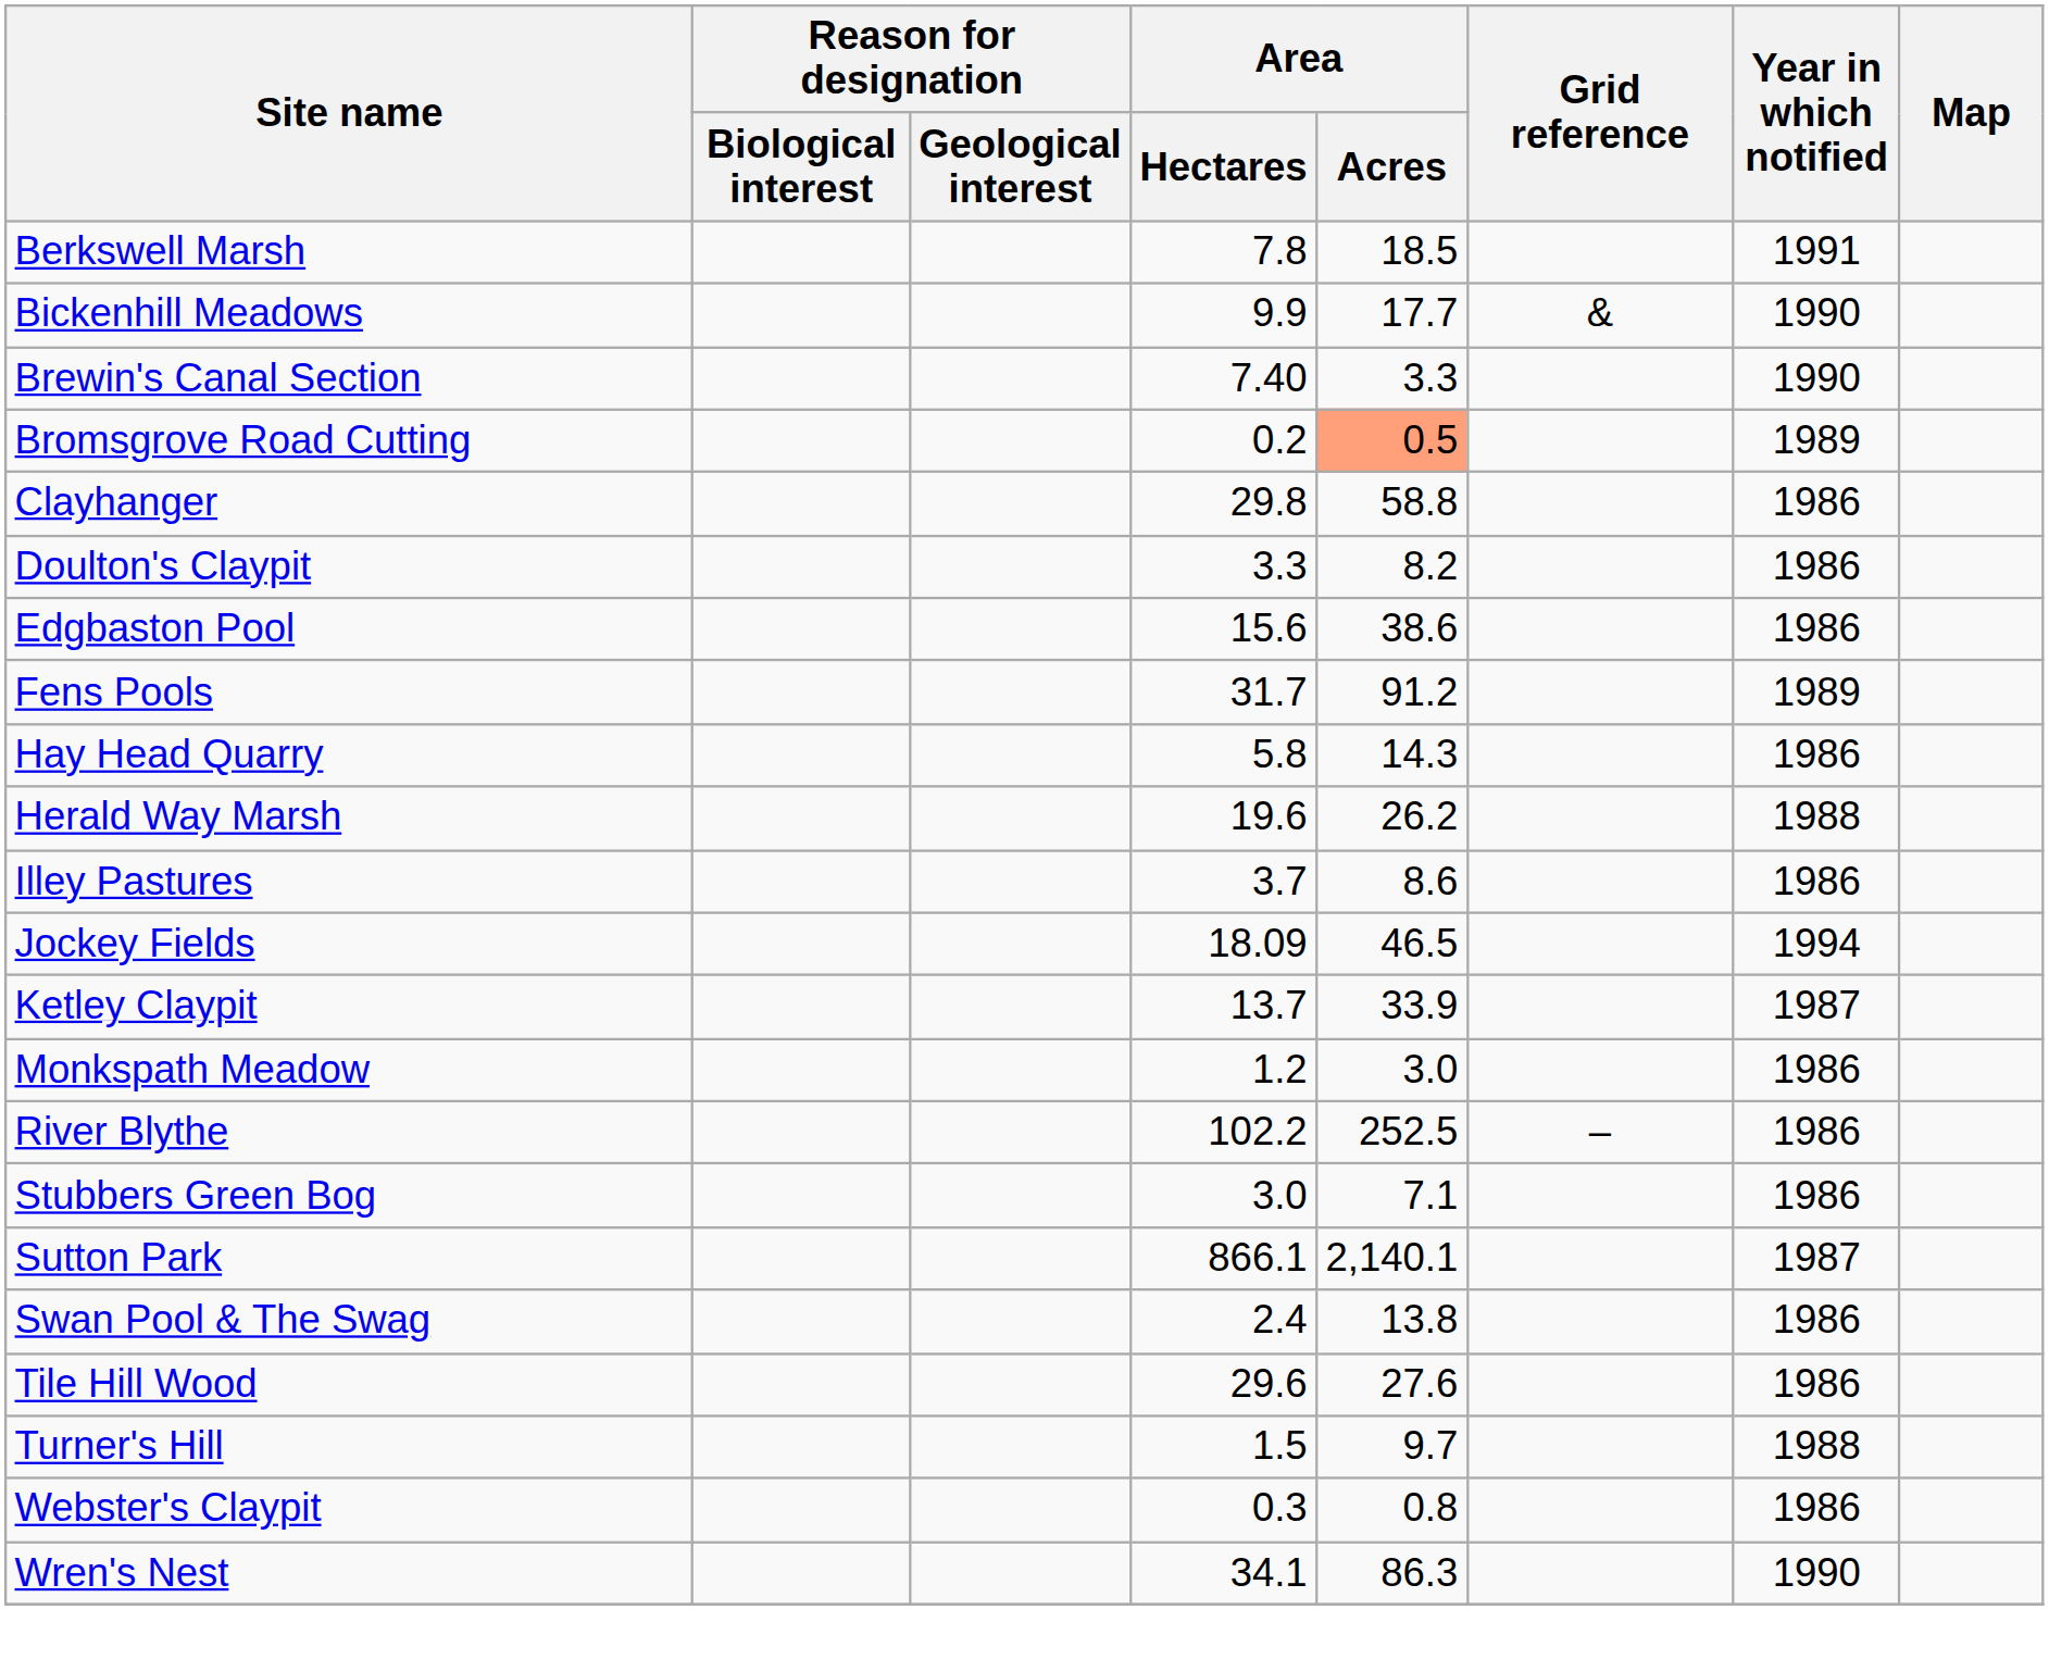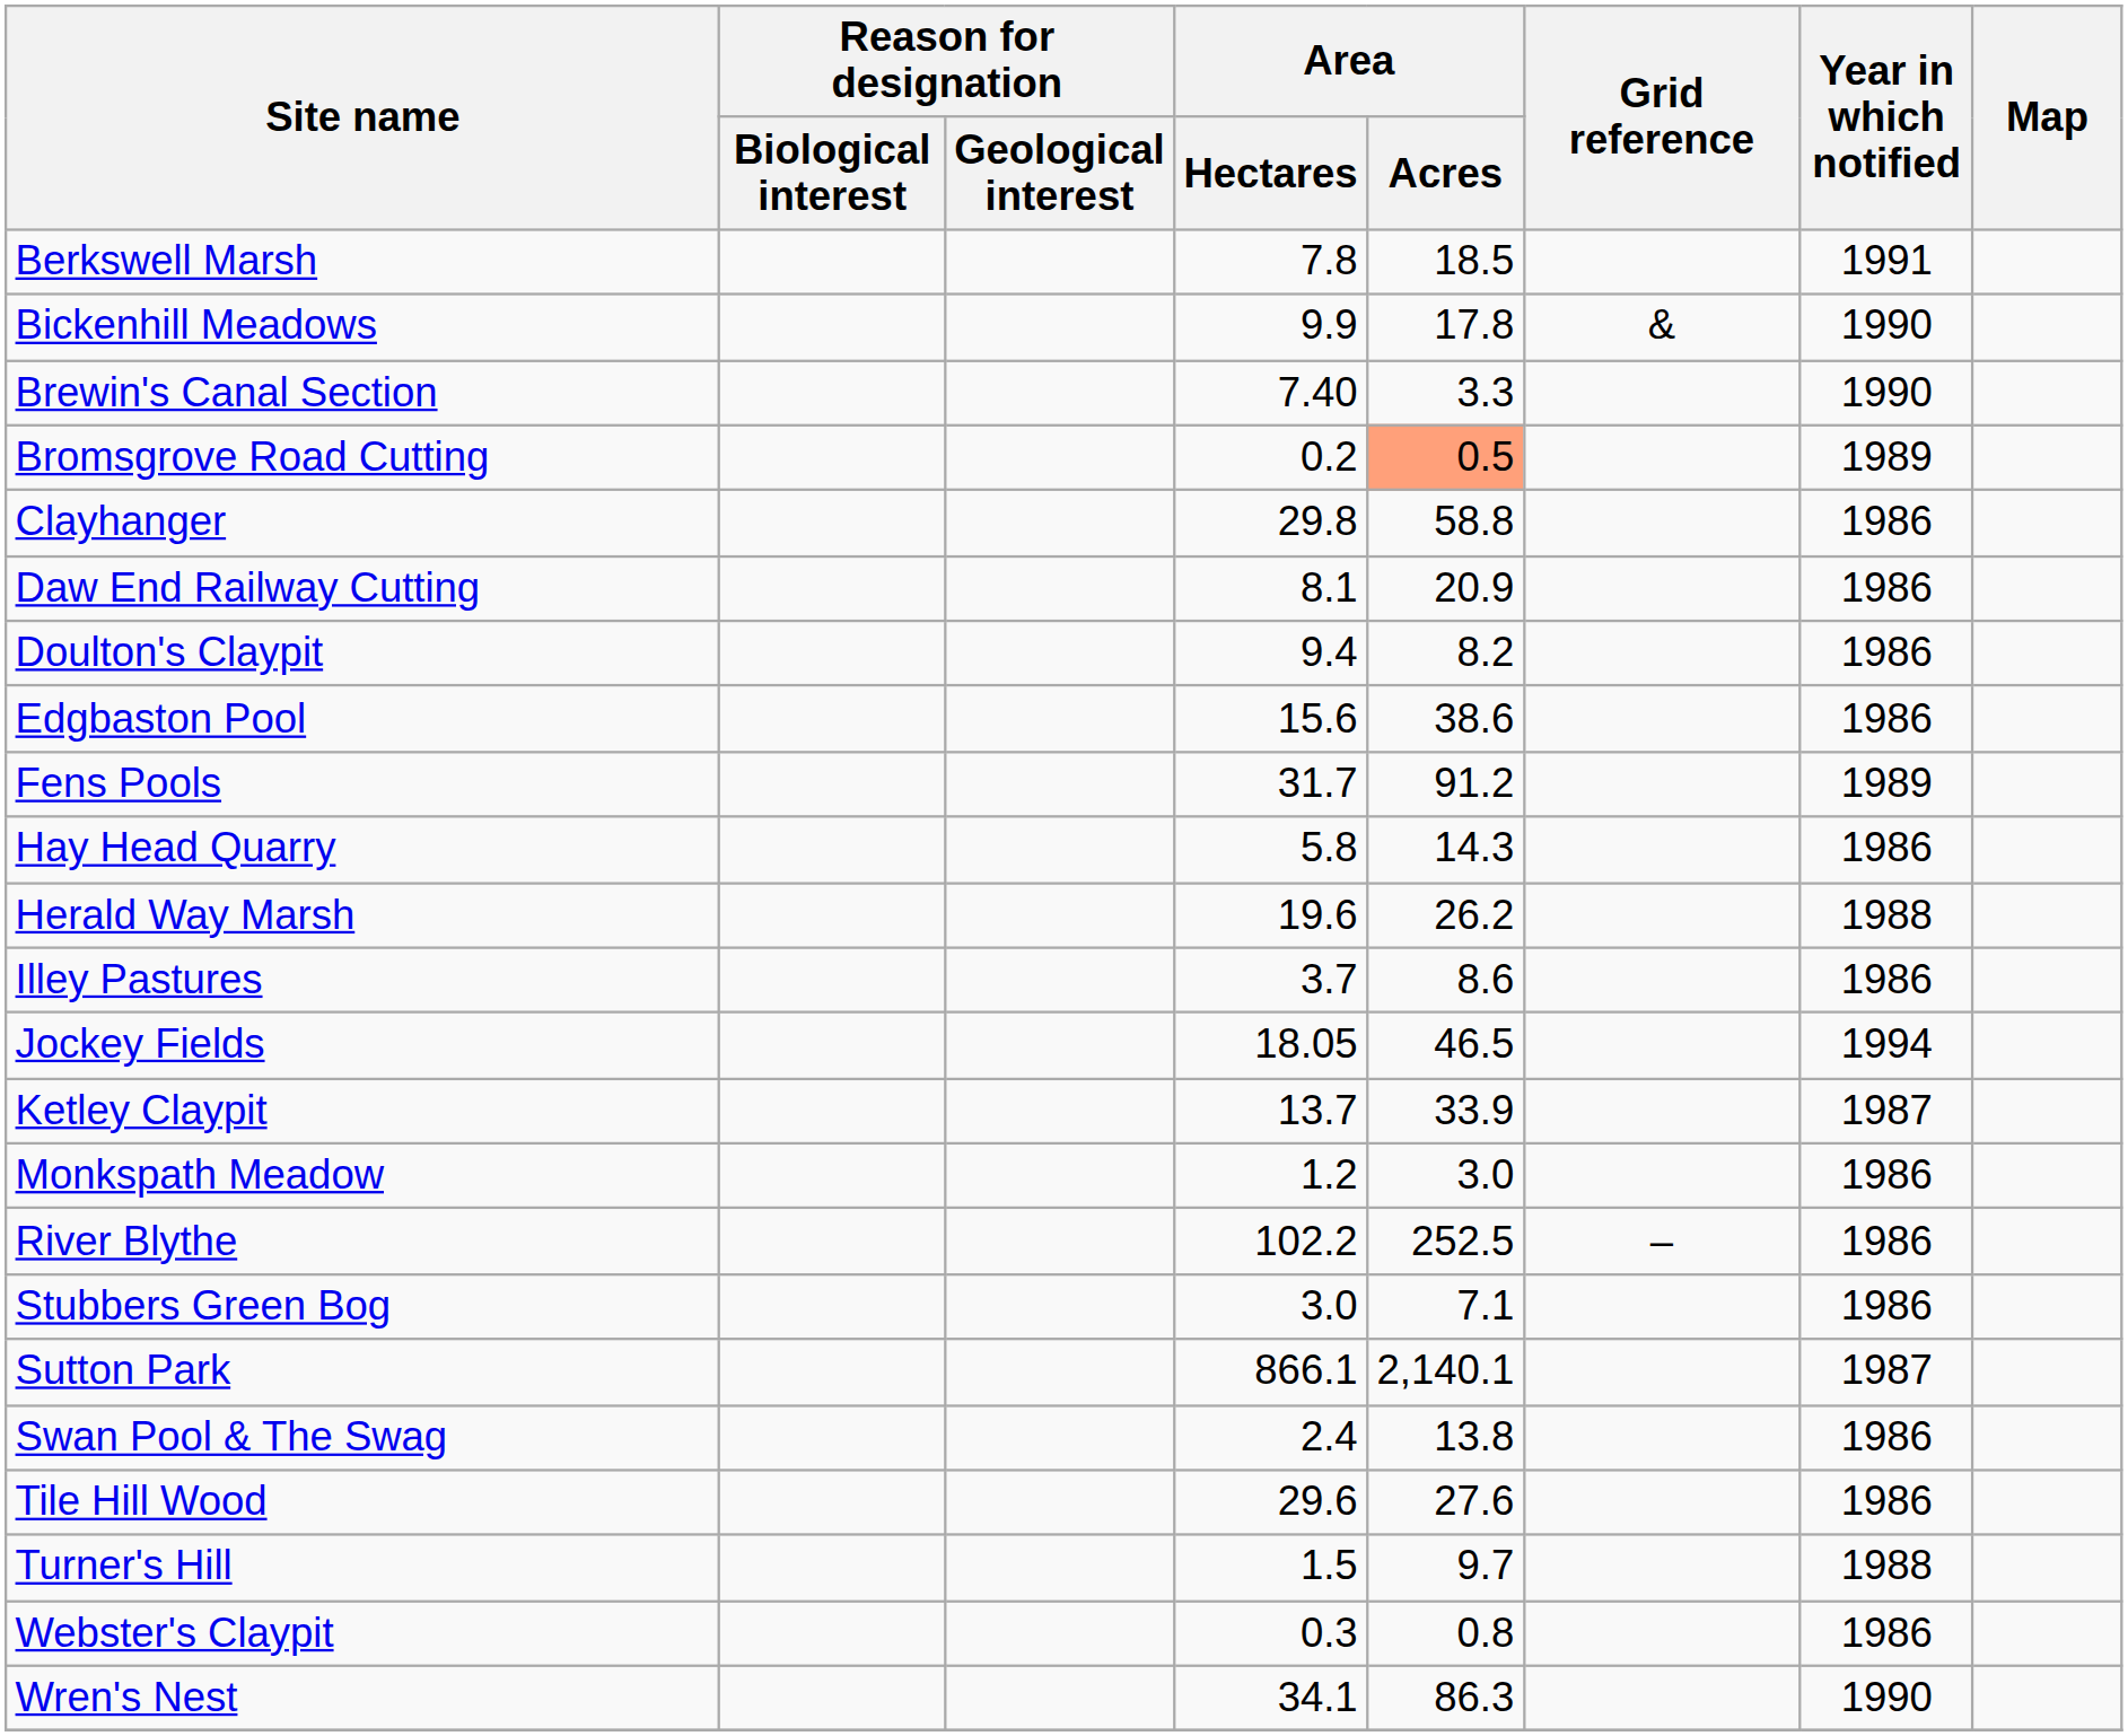 <table class="wikitable">
 <tr>
 <th style="width:270px" rowspan="2">Site name</th>
 <th style="width:160px" colspan="2">Reason for designation</th>
 <th style="width:100px" colspan="2">Area</th>
 <th style="width:100px" rowspan="2">Grid reference</th>
 <th style="width:60px" rowspan="2">Year in which notified</th>
 <th style="width:50px" rowspan="2">Map</th>
 </tr>
 <tr>
 <th style="width:80px">Biological interest</th>
 <th style="width:80px">Geological interest</th>
 <th style="width:50px">Hectares</th>
 <th style="width:50px">Acres</th>
 </tr>
 <tr>
 <td><a href='#'>Berkswell Marsh</a></td>
 <td align="center"></td>
 <td align="center"> </td>
 <td align="right">7.8</td>
 <td align="right">18.5</td>
 <td align="center"></td>
 <td align="center">1991</td>
 <td align="center"></td>
 </tr>
 <tr>
 <td><a href='#'>Bickenhill Meadows</a></td>
 <td align="center"></td>
 <td align="center"> </td>
 <td align="right">9.9</td>
-<td align="right">17.7</td>
+<td align="right">17.8</td>
 <td align="center"> & </td>
 <td align="center">1990</td>
 <td align="center"></td>
 </tr>
 <tr>
 <td><a href='#'>Brewin's Canal Section</a></td>
 <td align="center"> </td>
 <td align="center"></td>
 <td align="right">7.40</td>
 <td align="right">3.3</td>
 <td align="center"></td>
 <td align="center">1990</td>
 <td align="center"></td>
 </tr>
 <tr>
 <td><a href='#'>Bromsgrove Road Cutting</a></td>
 <td align="center"> </td>
 <td align="center"></td>
 <td align="right">0.2</td>
 <td align="right" style="background: lightsalmon;">0.5</td>
 <td align="center"></td>
 <td align="center">1989</td>
 <td align="center"></td>
 </tr>
 <tr>
 <td><a href='#'>Clayhanger</a></td>
 <td align="center"></td>
 <td align="center"> </td>
 <td align="right">29.8</td>
 <td align="right">58.8</td>
 <td align="center"></td>
 <td align="center">1986</td>
 <td align="center"></td>
 </tr>
 <tr>
+<td><a href='#'>Daw End Railway Cutting</a></td>
+<td align="center"></td>
+<td align="center"></td>
+<td align="right">8.1</td>
+<td align="right">20.9</td>
+<td align="center"></td>
+<td align="center">1986</td>
+<td align="center"></td>
+</tr>
+<tr>
 <td><a href='#'>Doulton's Claypit</a></td>
 <td align="center"></td>
 <td align="center"></td>
-<td align="right">3.3</td>
+<td align="right">9.4</td>
 <td align="right">8.2</td>
 <td align="center"></td>
 <td align="center">1986</td>
 <td align="center"></td>
 </tr>
 <tr>
 <td><a href='#'>Edgbaston Pool</a></td>
 <td align="center"></td>
 <td align="center"></td>
 <td align="right">15.6</td>
 <td align="right">38.6</td>
 <td align="center"></td>
 <td align="center">1986</td>
 <td align="center"></td>
 </tr>
 <tr>
 <td><a href='#'>Fens Pools</a></td>
 <td align="center"></td>
 <td align="center"></td>
 <td align="right">31.7</td>
 <td align="right">91.2</td>
 <td align="center"></td>
 <td align="center">1989</td>
 <td align="center"></td>
 </tr>
 <tr>
 <td><a href='#'>Hay Head Quarry</a></td>
 <td align="center"></td>
 <td align="center"></td>
 <td align="right">5.8</td>
 <td align="right">14.3</td>
 <td align="center"></td>
 <td align="center">1986</td>
 <td align="center"></td>
 </tr>
 <tr>
 <td><a href='#'>Herald Way Marsh</a></td>
 <td align="center"></td>
 <td align="center"></td>
 <td align="right">19.6</td>
 <td align="right">26.2</td>
 <td align="center"></td>
 <td align="center">1988</td>
 <td align="center"></td>
 </tr>
 <tr>
 <td><a href='#'>Illey Pastures</a></td>
 <td align="center"></td>
 <td align="center"></td>
 <td align="right">3.7</td>
 <td align="right">8.6</td>
 <td align="center"></td>
 <td align="center">1986</td>
 <td align="center"></td>
 </tr>
 <tr>
 <td><a href='#'>Jockey Fields</a></td>
 <td align="center"></td>
 <td align="center"></td>
-<td align="right">18.09</td>
+<td align="right">18.05</td>
 <td align="right">46.5</td>
 <td align="center"></td>
 <td align="center">1994</td>
 <td align="center"></td>
 </tr>
 <tr>
 <td><a href='#'>Ketley Claypit</a></td>
 <td align="center"></td>
 <td align="center"></td>
 <td align="right">13.7</td>
 <td align="right">33.9</td>
 <td align="center"></td>
 <td align="center">1987</td>
 <td align="center"></td>
 </tr>
 <tr>
 <td><a href='#'>Monkspath Meadow</a></td>
 <td align="center"></td>
 <td align="center"></td>
 <td align="right">1.2</td>
 <td align="right">3.0</td>
 <td align="center"></td>
 <td align="center">1986</td>
 <td align="center"></td>
 </tr>
 <tr>
 <td><a href='#'>River Blythe</a></td>
 <td align="center"></td>
 <td align="center"></td>
 <td align="right">102.2</td>
 <td align="right">252.5</td>
 <td align="center">–</td>
 <td align="center">1986</td>
 <td align="center"></td>
 </tr>
 <tr>
 <td><a href='#'>Stubbers Green Bog</a></td>
 <td align="center"></td>
 <td align="center"></td>
 <td align="right">3.0</td>
 <td align="right">7.1</td>
 <td align="center"></td>
 <td align="center">1986</td>
 <td align="center"></td>
 </tr>
 <tr>
 <td><a href='#'>Sutton Park</a></td>
 <td align="center"></td>
 <td align="center"></td>
 <td align="right">866.1</td>
 <td align="right">2,140.1</td>
 <td align="center"></td>
 <td align="center">1987</td>
 <td align="center"></td>
 </tr>
 <tr>
 <td><a href='#'>Swan Pool & The Swag</a></td>
 <td align="center"></td>
 <td align="center"></td>
 <td align="right">2.4</td>
 <td align="right">13.8</td>
 <td align="center"></td>
 <td align="center">1986</td>
 <td align="center"></td>
 </tr>
 <tr>
 <td><a href='#'>Tile Hill Wood</a></td>
 <td align="center"></td>
 <td align="center"></td>
 <td align="right">29.6</td>
 <td align="right">27.6</td>
 <td align="center"></td>
 <td align="center">1986</td>
 <td align="center"></td>
 </tr>
 <tr>
 <td><a href='#'>Turner's Hill</a></td>
 <td align="center"></td>
 <td align="center"></td>
 <td align="right">1.5</td>
 <td align="right">9.7</td>
 <td align="center"></td>
 <td align="center">1988</td>
 <td align="center"></td>
 </tr>
 <tr>
 <td><a href='#'>Webster's Claypit</a></td>
 <td align="center"></td>
 <td align="center"></td>
 <td align="right">0.3</td>
 <td align="right">0.8</td>
 <td align="center"></td>
 <td align="center">1986</td>
 <td align="center"></td>
 </tr>
 <tr>
 <td><a href='#'>Wren's Nest</a></td>
 <td align="center"></td>
 <td align="center"></td>
 <td align="right">34.1</td>
 <td align="right">86.3</td>
 <td align="center"></td>
 <td align="center">1990</td>
 <td align="center"></td>
 </tr>
 <tr>
 </tr>
 </table>
